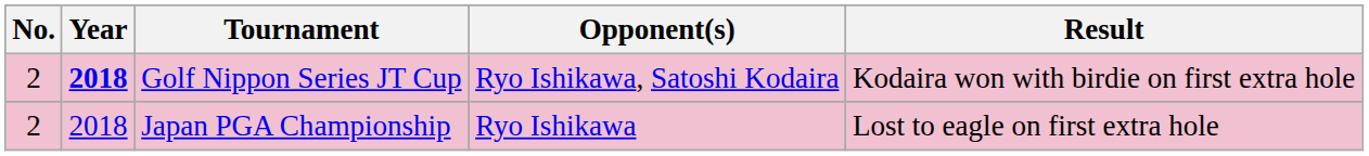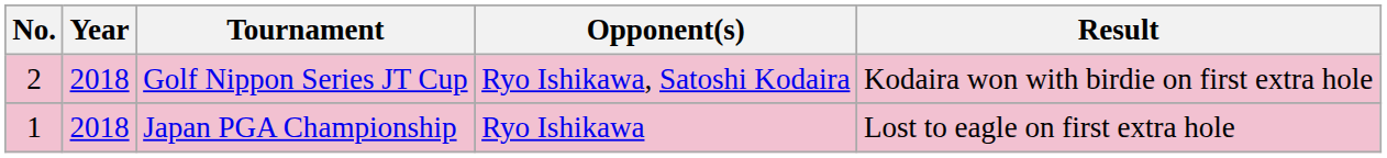 <table class="wikitable" style="font-size:95%;">
 <tr>
 <th>No.</th>
 <th>Year</th>
 <th>Tournament</th>
 <th>Opponent(s)</th>
 <th>Result</th>
 </tr>
 <tr style="background:#F2C1D1;">
 <td align=center>2</td>
-<td><strong><a href='#'>2018</a></strong></td>
+<td><a href='#'>2018</a></td>
 <td><a href='#'>Golf Nippon Series JT Cup</a></td>
 <td> <a href='#'>Ryo Ishikawa</a>,  <a href='#'>Satoshi Kodaira</a></td>
 <td>Kodaira won with birdie on first extra hole</td>
 </tr>
 <tr style="background:#F2C1D1;">
-<td align=center>2</td>
+<td align=center>1</td>
 <td><a href='#'>2018</a></td>
 <td><a href='#'>Japan PGA Championship</a></td>
 <td> <a href='#'>Ryo Ishikawa</a></td>
 <td>Lost to eagle on first extra hole</td>
 </tr>
 </table>
